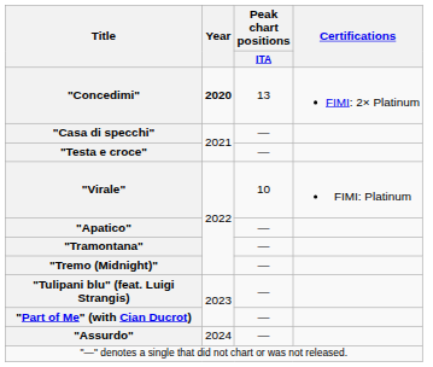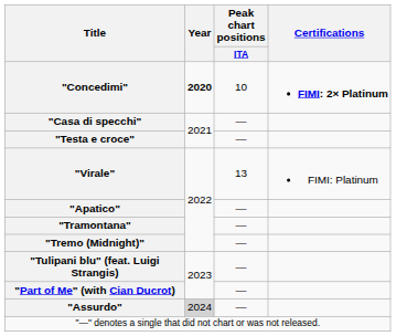 <table class="wikitable plainrowheaders" style="text-align:center;">
 <tr>
 <th rowspan="2" scope="col" style="width:16em;">Title</th>
 <th rowspan="2" scope="col" style="width:1em;">Year</th>
 <th scope="col">Peak chart positions</th>
 <th rowspan="2" scope="col"><a href='#'>Certifications</a></th>
 </tr>
 <tr>
 <th scope="col" style="width:3em;font-size:85%;"><a href='#'>ITA</a></th>
 </tr>
 <tr>
 <th scope="row">"Concedimi"</th>
 <td><strong>2020</strong></td>
-<td>13</td>
-<td><br><ul><li><a href='#'>FIMI</a>: 2× Platinum</li></ul></td>
+<td>10</td>
+<td><strong><br><ul><li><a href='#'>FIMI</a>: 2× Platinum</li></ul></strong></td>
 </tr>
 <tr>
 <th scope="row">"Casa di specchi"</th>
 <td rowspan="2">2021</td>
 <td>—</td>
 <td></td>
 </tr>
 <tr>
 <th scope="row">"Testa e croce"</th>
 <td>—</td>
 <td></td>
 </tr>
 <tr>
 <th scope="row">"Virale"</th>
 <td rowspan="4">2022</td>
-<td>10</td>
+<td>13</td>
 <td><br><ul><li>FIMI: Platinum</li></ul></td>
 </tr>
 <tr>
 <th scope="row">"Apatico"</th>
 <td>—</td>
 <td></td>
 </tr>
 <tr>
 <th scope="row">"Tramontana"</th>
 <td>—</td>
 <td></td>
 </tr>
 <tr>
 <th scope="row">"Tremo (Midnight)"</th>
 <td>—</td>
 <td></td>
 </tr>
 <tr>
 <th scope="row">"Tulipani blu" (feat. Luigi Strangis)</th>
 <td rowspan="2">2023</td>
 <td>—</td>
 <td></td>
 </tr>
 <tr>
 <th scope="row">"<a href='#'>Part of Me</a>" (with <a href='#'>Cian Ducrot</a>)</th>
 <td>—</td>
 <td></td>
 </tr>
 <tr>
 <th scope="row">"Assurdo"</th>
-<td>2024</td>
+<td style="background: lightgrey;">2024</td>
 <td>—</td>
 <td></td>
 </tr>
 <tr>
 <td colspan="4" style="text-align:center; font-size:85%;">"—" denotes a single that did not chart or was not released.</td>
 </tr>
 </table>
